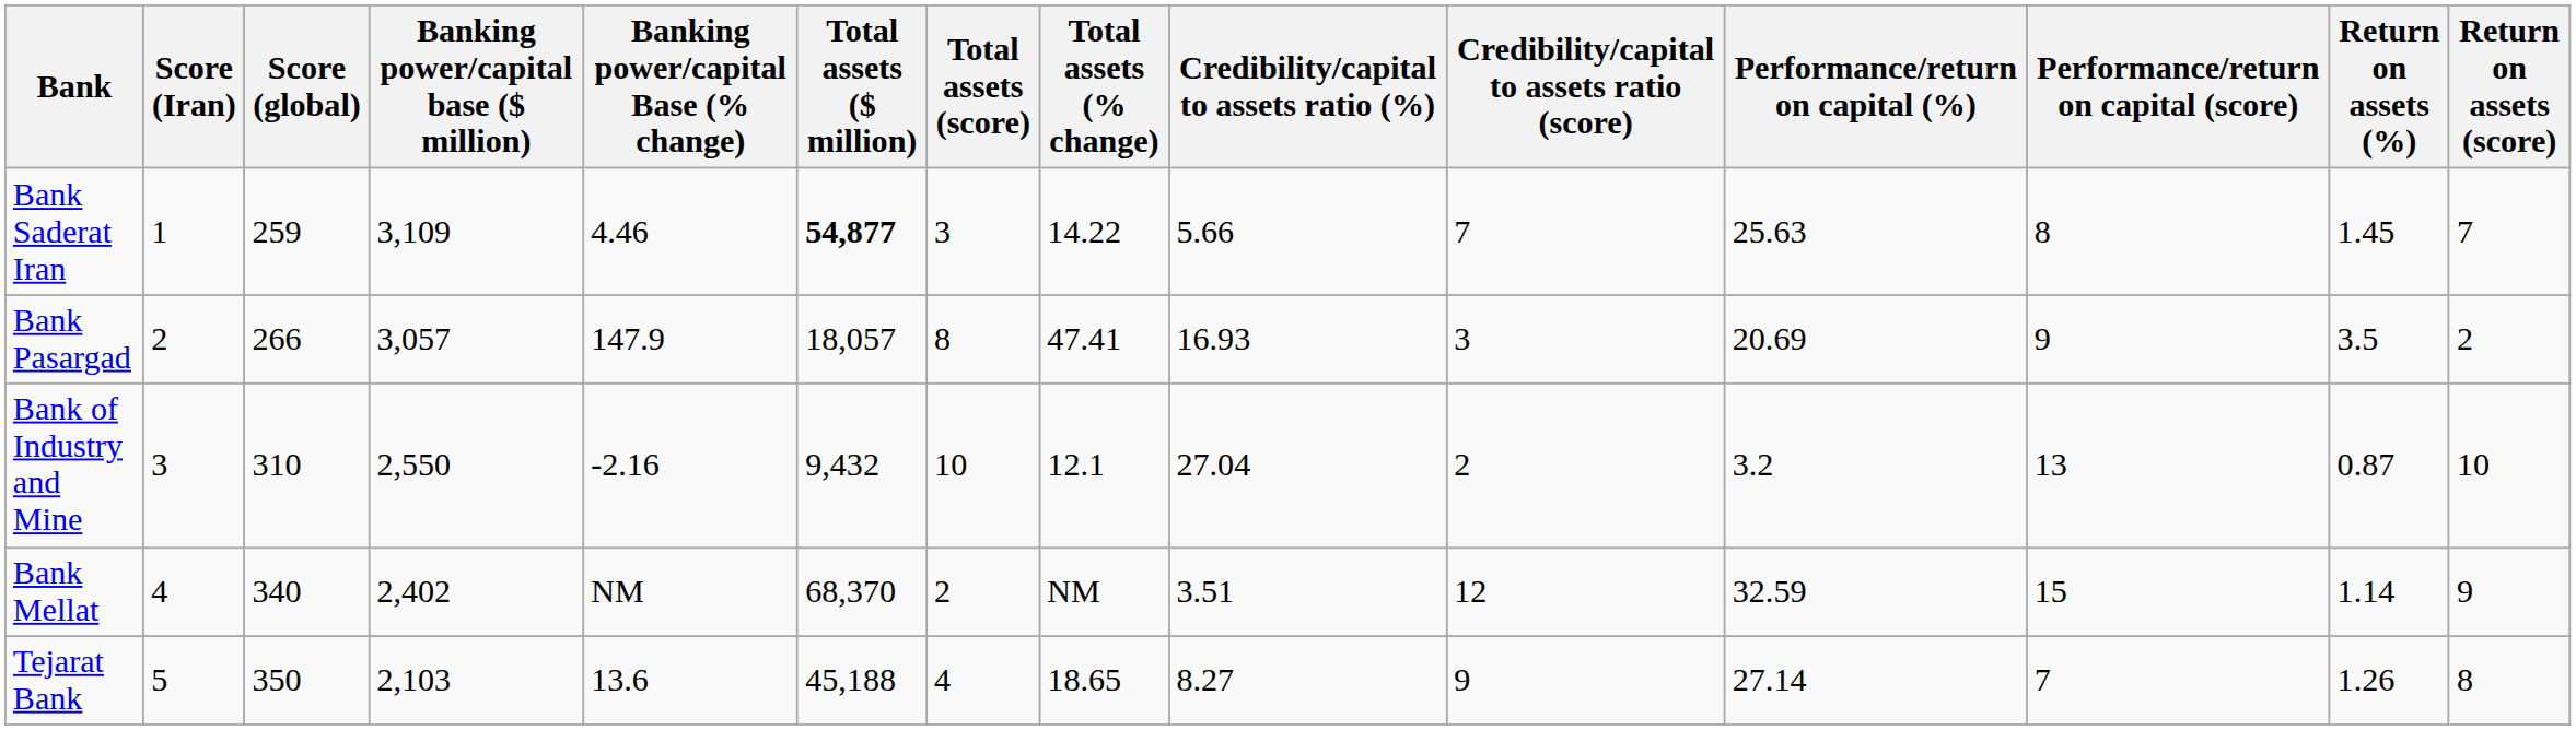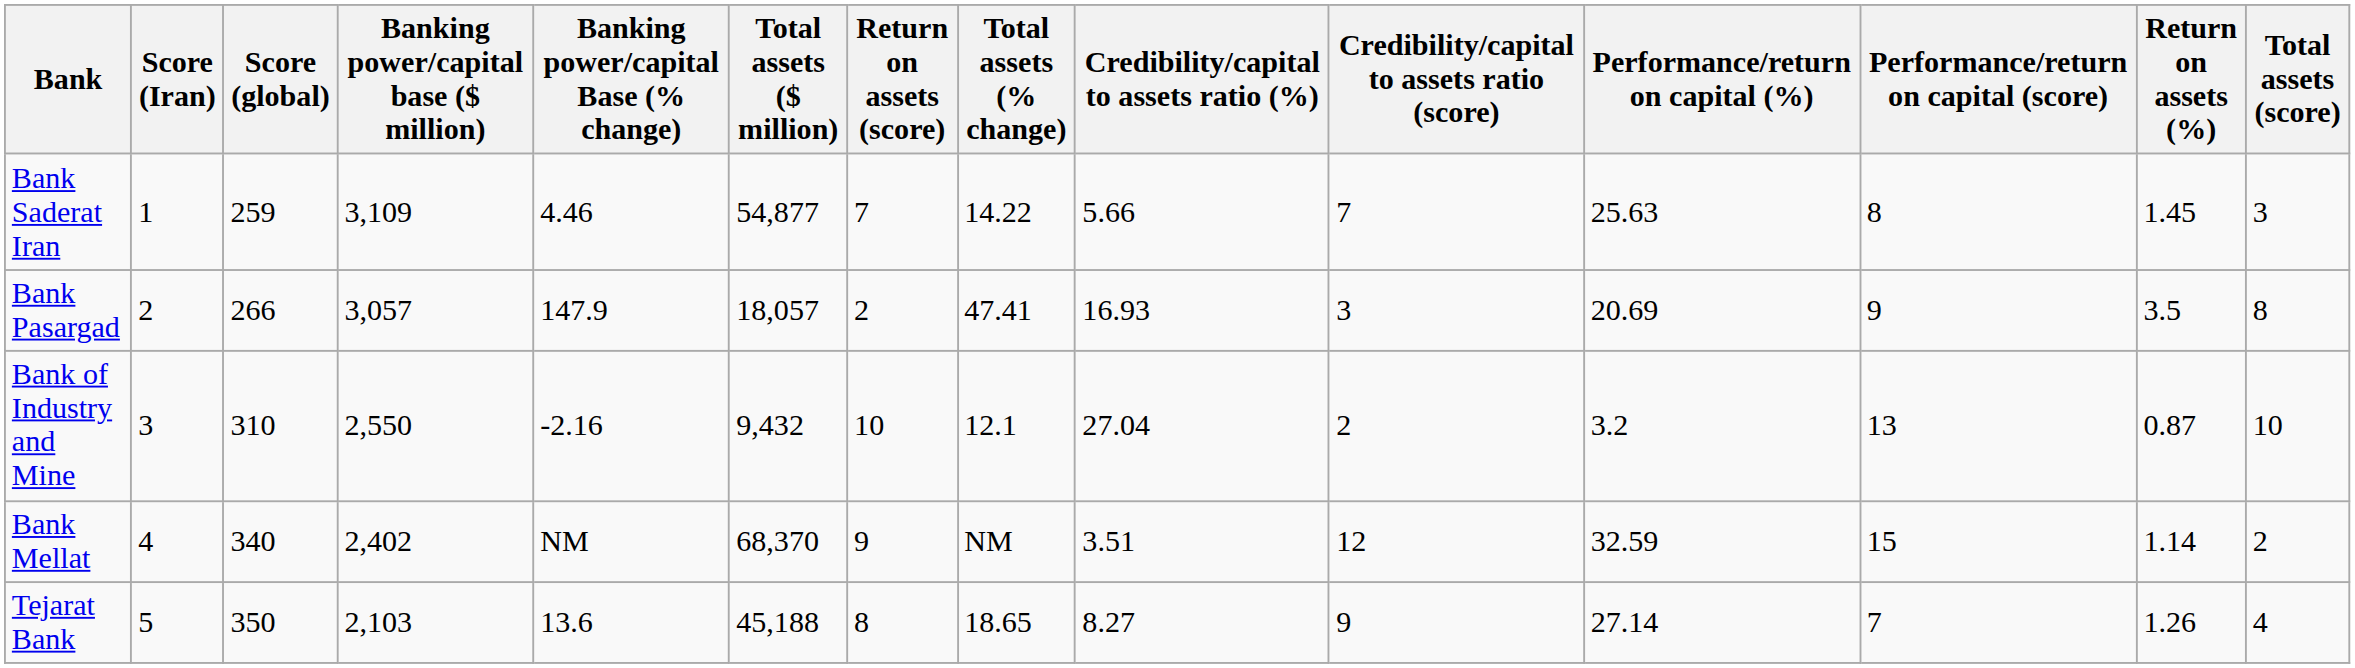 <table class="wikitable sortable">
 <tr>
 <th>Bank</th>
 <th>Score (Iran)</th>
 <th>Score (global)</th>
 <th>Banking power/capital base ($ million)</th>
 <th>Banking power/capital Base (% change)</th>
 <th>Total assets ($ million)</th>
-<th>Total assets (score)</th>
+<th>Return on assets (score)</th>
 <th>Total assets (% change)</th>
 <th>Credibility/capital to assets ratio (%)</th>
 <th>Credibility/capital to assets ratio (score)</th>
 <th>Performance/return on capital (%)</th>
 <th>Performance/return on capital (score)</th>
 <th>Return on assets (%)</th>
-<th>Return on assets (score)</th>
+<th>Total assets (score)</th>
 </tr>
 <tr>
 <td><a href='#'>Bank Saderat Iran</a></td>
 <td>1</td>
 <td>259</td>
 <td>3,109</td>
 <td>4.46</td>
-<td><strong>54,877</strong></td>
-<td>3</td>
+<td>54,877</td>
+<td>7</td>
 <td>14.22</td>
 <td>5.66</td>
 <td>7</td>
 <td>25.63</td>
 <td>8</td>
 <td>1.45</td>
-<td>7</td>
+<td>3</td>
 </tr>
 <tr>
 <td><a href='#'>Bank Pasargad</a></td>
 <td>2</td>
 <td>266</td>
 <td>3,057</td>
 <td>147.9</td>
 <td>18,057</td>
-<td>8</td>
+<td>2</td>
 <td>47.41</td>
 <td>16.93</td>
 <td>3</td>
 <td>20.69</td>
 <td>9</td>
 <td>3.5</td>
-<td>2</td>
+<td>8</td>
 </tr>
 <tr>
 <td><a href='#'>Bank of Industry and Mine</a></td>
 <td>3</td>
 <td>310</td>
 <td>2,550</td>
 <td>-2.16</td>
 <td>9,432</td>
 <td>10</td>
 <td>12.1</td>
 <td>27.04</td>
 <td>2</td>
 <td>3.2</td>
 <td>13</td>
 <td>0.87</td>
 <td>10</td>
 </tr>
 <tr>
 <td><a href='#'>Bank Mellat</a></td>
 <td>4</td>
 <td>340</td>
 <td>2,402</td>
 <td>NM</td>
 <td>68,370</td>
-<td>2</td>
+<td>9</td>
 <td>NM</td>
 <td>3.51</td>
 <td>12</td>
 <td>32.59</td>
 <td>15</td>
 <td>1.14</td>
-<td>9</td>
+<td>2</td>
 </tr>
 <tr>
 <td><a href='#'>Tejarat Bank</a></td>
 <td>5</td>
 <td>350</td>
 <td>2,103</td>
 <td>13.6</td>
 <td>45,188</td>
-<td>4</td>
+<td>8</td>
 <td>18.65</td>
 <td>8.27</td>
 <td>9</td>
 <td>27.14</td>
 <td>7</td>
 <td>1.26</td>
-<td>8</td>
+<td>4</td>
 </tr>
 </table>
